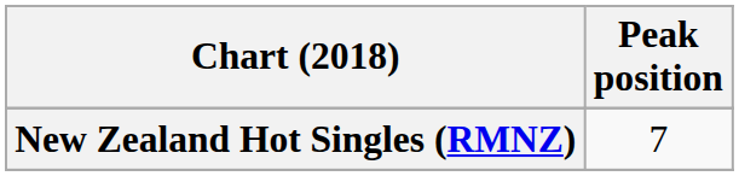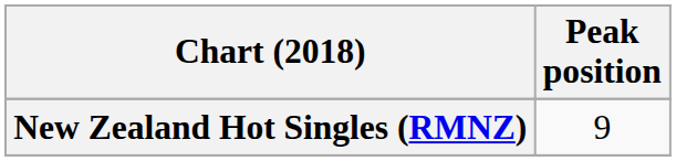 <table class="wikitable sortable plainrowheaders" style="text-align:center">
 <tr>
 <th scope="col">Chart (2018)</th>
 <th scope="col">Peak<br>position</th>
 </tr>
 <tr>
 </tr>
 <tr>
 <th scope="row">New Zealand Hot Singles (<a href='#'>RMNZ</a>)</th>
-<td>7</td>
+<td>9</td>
 </tr>
 <tr>
 </tr>
 <tr>
 </tr>
 </table>
